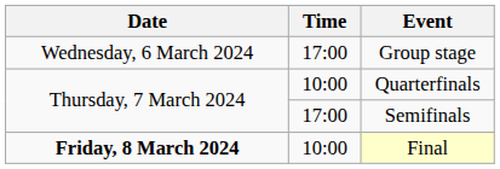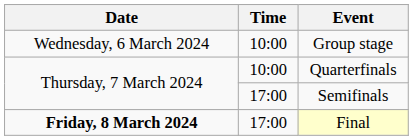 <table class = "wikitable" style="text-align:center;">
 <tr>
 <th width=220>Date</th>
 <th width=50>Time</th>
 <th width=100>Event</th>
 </tr>
 <tr>
 <td>Wednesday, 6 March 2024</td>
-<td>17:00</td>
+<td>10:00</td>
 <td>Group stage</td>
 </tr>
 <tr>
 <td rowspan=2>Thursday, 7 March 2024</td>
 <td>10:00</td>
 <td>Quarterfinals</td>
 </tr>
 <tr>
 <td>17:00</td>
 <td>Semifinals</td>
 </tr>
 <tr>
 <td><strong>Friday, 8 March 2024</strong></td>
-<td>10:00</td>
+<td>17:00</td>
 <td bgcolor=ffffcc>Final</td>
 </tr>
 </table>
